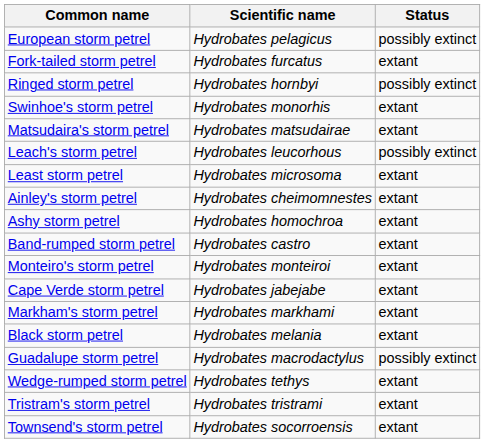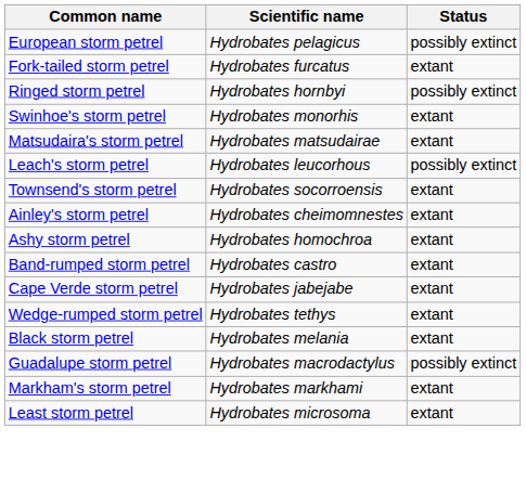 <table class="wikitable">
 <tr>
 <th>Common name</th>
 <th>Scientific name</th>
 <th>Status</th>
 </tr>
 <tr>
 <td><a href='#'>European storm petrel</a></td>
 <td><em>Hydrobates pelagicus</em></td>
 <td>possibly extinct</td>
 </tr>
 <tr>
 <td><a href='#'>Fork-tailed storm petrel</a></td>
 <td><em>Hydrobates furcatus</em></td>
 <td>extant</td>
 </tr>
 <tr>
 <td><a href='#'>Ringed storm petrel</a></td>
 <td><em>Hydrobates hornbyi</em></td>
 <td>possibly extinct</td>
 </tr>
 <tr>
 <td><a href='#'>Swinhoe's storm petrel</a></td>
 <td><em>Hydrobates monorhis</em></td>
 <td>extant</td>
 </tr>
 <tr>
 <td><a href='#'>Matsudaira's storm petrel</a></td>
 <td><em>Hydrobates matsudairae</em></td>
 <td>extant</td>
 </tr>
 <tr>
 <td><a href='#'>Leach's storm petrel</a></td>
 <td><em>Hydrobates leucorhous</em></td>
 <td>possibly extinct</td>
 </tr>
 <tr>
-<td><a href='#'>Least storm petrel</a></td>
-<td><em>Hydrobates microsoma</em></td>
+<td><a href='#'>Townsend's storm petrel</a></td>
+<td><em>Hydrobates socorroensis</em></td>
 <td>extant</td>
 </tr>
 <tr>
 <td><a href='#'>Ainley's storm petrel</a></td>
 <td><em>Hydrobates cheimomnestes</em></td>
 <td>extant</td>
 </tr>
 <tr>
 <td><a href='#'>Ashy storm petrel</a></td>
 <td><em>Hydrobates homochroa</em></td>
 <td>extant</td>
 </tr>
 <tr>
 <td><a href='#'>Band-rumped storm petrel</a></td>
 <td><em>Hydrobates castro</em></td>
 <td>extant</td>
 </tr>
 <tr>
-<td><a href='#'>Monteiro's storm petrel</a></td>
-<td><em>Hydrobates monteiroi</em></td>
-<td>extant</td>
-</tr>
-<tr>
 <td><a href='#'>Cape Verde storm petrel</a></td>
 <td><em>Hydrobates jabejabe</em></td>
 <td>extant</td>
 </tr>
 <tr>
-<td><a href='#'>Markham's storm petrel</a></td>
-<td><em>Hydrobates markhami</em></td>
+<td><a href='#'>Wedge-rumped storm petrel</a></td>
+<td><em>Hydrobates tethys</em></td>
 <td>extant</td>
 </tr>
 <tr>
 <td><a href='#'>Black storm petrel</a></td>
 <td><em>Hydrobates melania</em></td>
 <td>extant</td>
 </tr>
 <tr>
 <td><a href='#'>Guadalupe storm petrel</a></td>
 <td><em>Hydrobates macrodactylus</em></td>
 <td>possibly extinct</td>
 </tr>
 <tr>
-<td><a href='#'>Wedge-rumped storm petrel</a></td>
-<td><em>Hydrobates tethys</em></td>
+<td><a href='#'>Markham's storm petrel</a></td>
+<td><em>Hydrobates markhami</em></td>
 <td>extant</td>
 </tr>
 <tr>
-<td><a href='#'>Tristram's storm petrel</a></td>
-<td><em>Hydrobates tristrami</em></td>
-<td>extant</td>
-</tr>
-<tr>
-<td><a href='#'>Townsend's storm petrel</a></td>
-<td><em>Hydrobates socorroensis</em></td>
+<td><a href='#'>Least storm petrel</a></td>
+<td><em>Hydrobates microsoma</em></td>
 <td>extant</td>
 </tr>
 </table>
